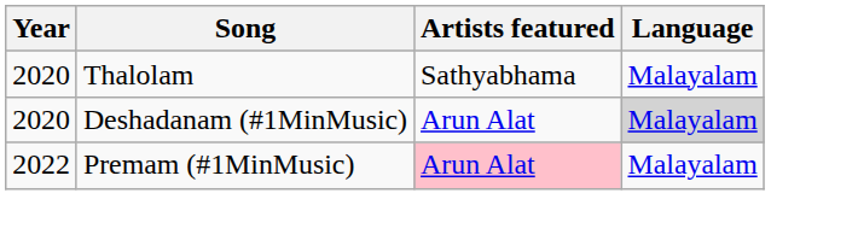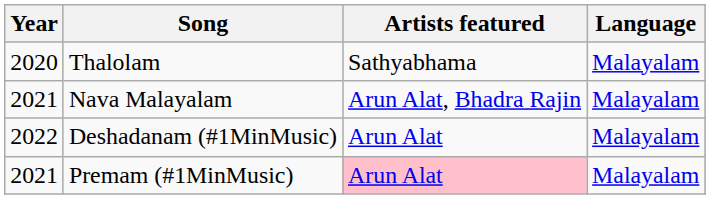 <table class="wikitable sortable">
 <tr>
 <th>Year</th>
 <th>Song</th>
 <th>Artists featured</th>
 <th>Language</th>
 </tr>
 <tr>
 <td>2020</td>
 <td>Thalolam</td>
 <td>Sathyabhama</td>
 <td><a href='#'>Malayalam</a></td>
 </tr>
 <tr>
-<td>2020</td>
-<td>Deshadanam (#1MinMusic)</td>
-<td><a href='#'>Arun Alat</a></td>
-<td style="background: lightgrey;"><a href='#'>Malayalam</a></td>
+<td>2021</td>
+<td>Nava Malayalam</td>
+<td><a href='#'>Arun Alat</a>, <a href='#'>Bhadra Rajin</a></td>
+<td><a href='#'>Malayalam</a></td>
 </tr>
 <tr>
 <td>2022</td>
+<td>Deshadanam (#1MinMusic)</td>
+<td><a href='#'>Arun Alat</a></td>
+<td><a href='#'>Malayalam</a></td>
+</tr>
+<tr>
+<td>2021</td>
 <td>Premam (#1MinMusic)</td>
 <td style="background: pink;"><a href='#'>Arun Alat</a></td>
 <td><a href='#'>Malayalam</a></td>
 </tr>
 </table>
